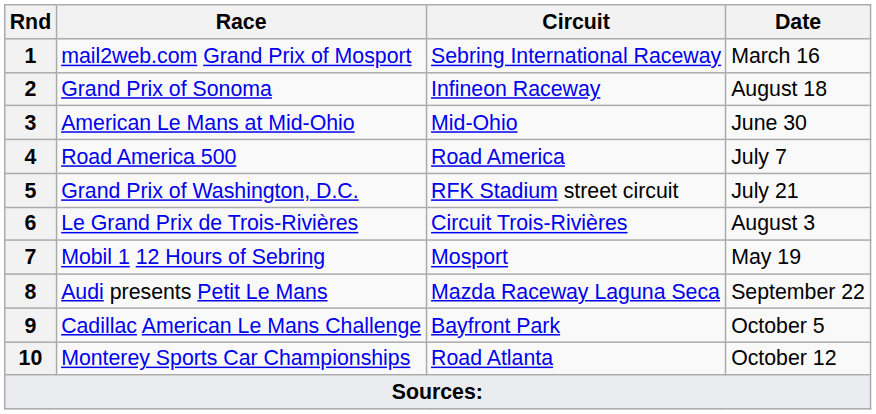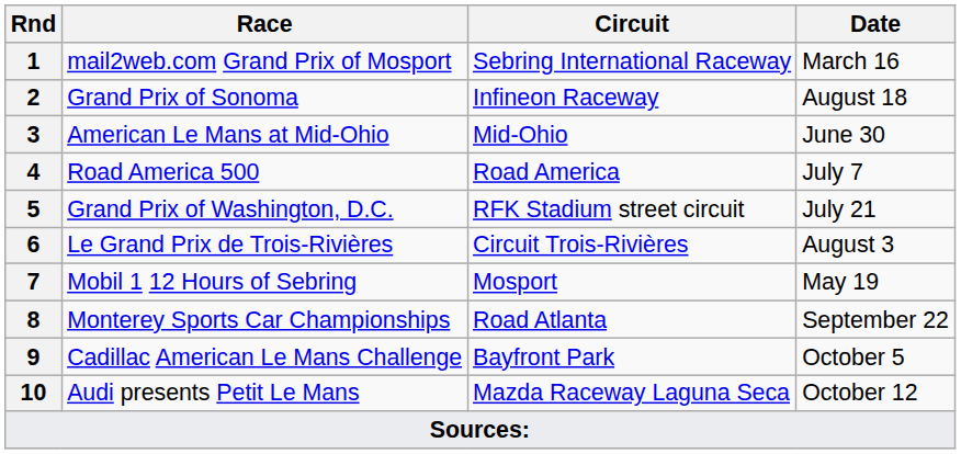 <table class="wikitable" style="font-size: 90%;">
 <tr>
 <th>Rnd</th>
 <th>Race</th>
 <th>Circuit</th>
 <th>Date</th>
 </tr>
 <tr>
 <th>1</th>
 <td><a href='#'>mail2web.com</a> <a href='#'>Grand Prix of Mosport</a></td>
 <td><a href='#'>Sebring International Raceway</a></td>
 <td>March 16</td>
 </tr>
 <tr>
 <th>2</th>
 <td><a href='#'>Grand Prix of Sonoma</a></td>
 <td><a href='#'>Infineon Raceway</a></td>
 <td>August 18</td>
 </tr>
 <tr>
 <th>3</th>
 <td><a href='#'>American Le Mans at Mid-Ohio</a></td>
 <td><a href='#'>Mid-Ohio</a></td>
 <td>June 30</td>
 </tr>
 <tr>
 <th>4</th>
 <td><a href='#'>Road America 500</a></td>
 <td><a href='#'>Road America</a></td>
 <td>July 7</td>
 </tr>
 <tr>
 <th>5</th>
 <td><a href='#'>Grand Prix of Washington, D.C.</a></td>
 <td><a href='#'>RFK Stadium</a> street circuit</td>
 <td>July 21</td>
 </tr>
 <tr>
 <th>6</th>
 <td><a href='#'>Le Grand Prix de Trois-Rivières</a></td>
 <td><a href='#'>Circuit Trois-Rivières</a></td>
 <td>August 3</td>
 </tr>
 <tr>
 <th>7</th>
 <td><a href='#'>Mobil 1</a> <a href='#'>12 Hours of Sebring</a></td>
 <td><a href='#'>Mosport</a></td>
 <td>May 19</td>
 </tr>
 <tr>
 <th>8</th>
-<td><a href='#'>Audi</a> presents <a href='#'>Petit Le Mans</a></td>
-<td><a href='#'>Mazda Raceway Laguna Seca</a></td>
+<td><a href='#'>Monterey Sports Car Championships</a></td>
+<td><a href='#'>Road Atlanta</a></td>
 <td>September 22</td>
 </tr>
 <tr>
 <th>9</th>
 <td><a href='#'>Cadillac</a> <a href='#'>American Le Mans Challenge</a></td>
 <td><a href='#'>Bayfront Park</a></td>
 <td>October 5</td>
 </tr>
 <tr>
 <th>10</th>
-<td><a href='#'>Monterey Sports Car Championships</a></td>
-<td><a href='#'>Road Atlanta</a></td>
+<td><a href='#'>Audi</a> presents <a href='#'>Petit Le Mans</a></td>
+<td><a href='#'>Mazda Raceway Laguna Seca</a></td>
 <td>October 12</td>
 </tr>
 <tr class="sortbottom">
 <td colspan="4" style="background-color:#EAECF0;text-align:center"><strong>Sources:</strong></td>
 </tr>
 </table>
